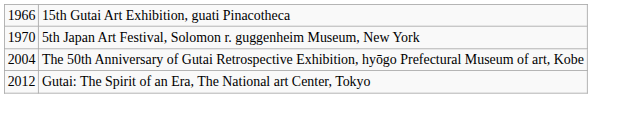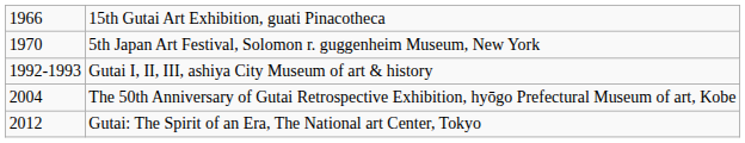 <table class="wikitable">
 <tr>
 <td>1966</td>
 <td>15th Gutai Art Exhibition, guati Pinacotheca</td>
 </tr>
 <tr>
 <td>1970</td>
 <td>5th Japan Art Festival, Solomon r. guggenheim Museum, New York</td>
 </tr>
 <tr>
+<td>1992-1993</td>
+<td>Gutai I, II, III, ashiya City Museum of art & history</td>
+</tr>
+<tr>
 <td>2004</td>
 <td>The 50th Anniversary of Gutai Retrospective Exhibition, hyōgo Prefectural Museum of art, Kobe</td>
 </tr>
 <tr>
 <td>2012</td>
 <td>Gutai: The Spirit of an Era, The National art Center, Tokyo</td>
 </tr>
 </table>
